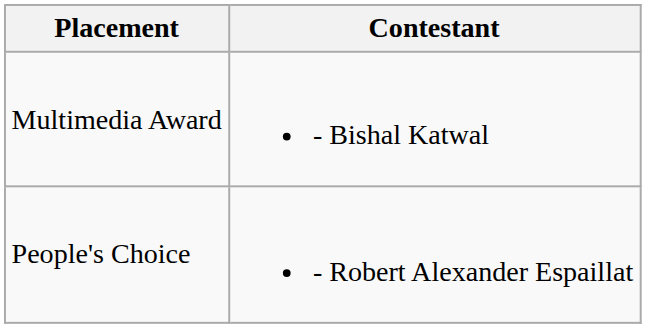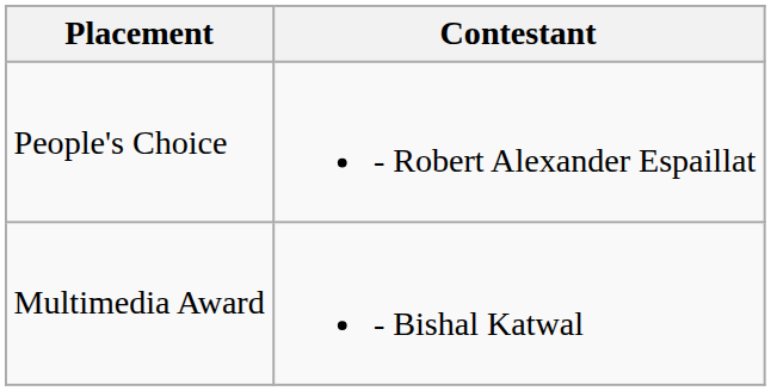 <table class="wikitable sortable" style="font-size: 90%;">
 <tr>
 <th>Placement</th>
 <th>Contestant</th>
 </tr>
 <tr>
+<td>People's Choice</td>
+<td><br><ul><li> - Robert Alexander Espaillat</li></ul></td>
+</tr>
+<tr>
 <td>Multimedia Award</td>
 <td><br><ul><li> - Bishal Katwal</li></ul></td>
 </tr>
-<tr>
-<td>People's Choice</td>
-<td><br><ul><li> - Robert Alexander Espaillat</li></ul></td>
-</tr>
 </table>
